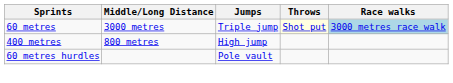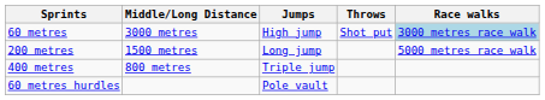 <table class="wikitable">
 <tr>
 <th>Sprints</th>
 <th>Middle/Long Distance</th>
 <th>Jumps</th>
 <th>Throws</th>
 <th>Race walks</th>
 </tr>
 <tr>
 <td><a href='#'>60 metres</a></td>
 <td><a href='#'>3000 metres</a></td>
-<td><a href='#'>Triple jump</a></td>
-<td style="background: lightyellow;"><a href='#'>Shot put</a></td>
+<td><a href='#'>High jump</a></td>
+<td><a href='#'>Shot put</a></td>
 <td style="background: lightblue;"><a href='#'>3000 metres race walk</a></td>
+</tr>
+<tr>
+<td><a href='#'>200 metres</a></td>
+<td><a href='#'>1500 metres</a></td>
+<td><a href='#'>Long jump</a></td>
+<td></td>
+<td><a href='#'>5000 metres race walk</a></td>
 </tr>
 <tr>
 <td><a href='#'>400 metres</a></td>
 <td><a href='#'>800 metres</a></td>
-<td><a href='#'>High jump</a></td>
+<td><a href='#'>Triple jump</a></td>
 <td></td>
 <td></td>
 </tr>
 <tr>
 <td><a href='#'>60 metres hurdles</a></td>
 <td></td>
 <td><a href='#'>Pole vault</a></td>
 <td></td>
 <td></td>
 </tr>
 </table>
